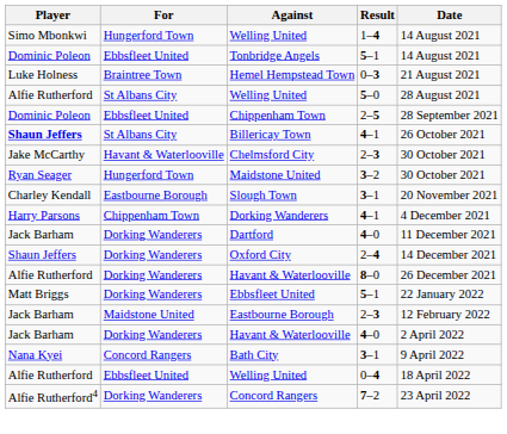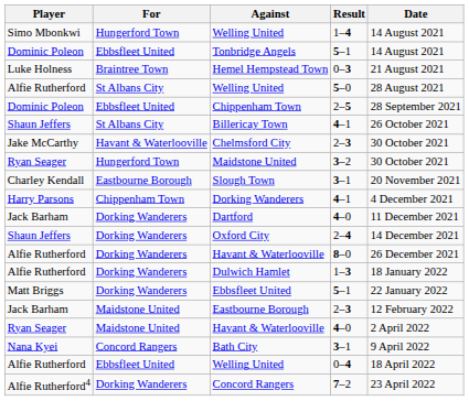 <table class="wikitable">
 <tr>
 <th>Player</th>
 <th>For</th>
 <th>Against</th>
 <th>Result</th>
 <th>Date</th>
 </tr>
 <tr>
 <td> Simo Mbonkwi</td>
 <td><a href='#'>Hungerford Town</a></td>
 <td><a href='#'>Welling United</a></td>
 <td>1–<strong>4</strong></td>
 <td>14 August 2021</td>
 </tr>
 <tr>
 <td> <a href='#'>Dominic Poleon</a></td>
 <td><a href='#'>Ebbsfleet United</a></td>
 <td><a href='#'>Tonbridge Angels</a></td>
 <td><strong>5</strong>–1</td>
 <td>14 August 2021</td>
 </tr>
 <tr>
 <td> Luke Holness</td>
 <td><a href='#'>Braintree Town</a></td>
 <td><a href='#'>Hemel Hempstead Town</a></td>
 <td>0–<strong>3</strong></td>
 <td>21 August 2021</td>
 </tr>
 <tr>
 <td> Alfie Rutherford</td>
 <td><a href='#'>St Albans City</a></td>
 <td><a href='#'>Welling United</a></td>
 <td><strong>5</strong>–0</td>
 <td>28 August 2021</td>
 </tr>
 <tr>
 <td> <a href='#'>Dominic Poleon</a></td>
 <td><a href='#'>Ebbsfleet United</a></td>
 <td><a href='#'>Chippenham Town</a></td>
 <td>2–<strong>5</strong></td>
 <td>28 September 2021</td>
 </tr>
 <tr>
-<td><strong> <a href='#'>Shaun Jeffers</a></strong></td>
+<td> <a href='#'>Shaun Jeffers</a></td>
 <td><a href='#'>St Albans City</a></td>
 <td><a href='#'>Billericay Town</a></td>
 <td><strong>4</strong>–1</td>
 <td>26 October 2021</td>
 </tr>
 <tr>
 <td> Jake McCarthy</td>
 <td><a href='#'>Havant & Waterlooville</a></td>
 <td><a href='#'>Chelmsford City</a></td>
 <td>2–<strong>3</strong></td>
 <td>30 October 2021</td>
 </tr>
 <tr>
 <td> <a href='#'>Ryan Seager</a></td>
 <td><a href='#'>Hungerford Town</a></td>
 <td><a href='#'>Maidstone United</a></td>
 <td><strong>3</strong>–2</td>
 <td>30 October 2021</td>
 </tr>
 <tr>
 <td> Charley Kendall</td>
 <td><a href='#'>Eastbourne Borough</a></td>
 <td><a href='#'>Slough Town</a></td>
 <td><strong>3</strong>–1</td>
 <td>20 November 2021</td>
 </tr>
 <tr>
 <td> <a href='#'>Harry Parsons</a></td>
 <td><a href='#'>Chippenham Town</a></td>
 <td><a href='#'>Dorking Wanderers</a></td>
 <td><strong>4</strong>–1</td>
 <td>4 December 2021</td>
 </tr>
 <tr>
 <td> Jack Barham</td>
 <td><a href='#'>Dorking Wanderers</a></td>
 <td><a href='#'>Dartford</a></td>
 <td><strong>4</strong>–0</td>
 <td>11 December 2021</td>
 </tr>
 <tr>
 <td> <a href='#'>Shaun Jeffers</a></td>
 <td><a href='#'>Dorking Wanderers</a></td>
 <td><a href='#'>Oxford City</a></td>
 <td>2–<strong>4</strong></td>
 <td>14 December 2021</td>
 </tr>
 <tr>
 <td> Alfie Rutherford</td>
 <td><a href='#'>Dorking Wanderers</a></td>
 <td><a href='#'>Havant & Waterlooville</a></td>
 <td><strong>8</strong>–0</td>
 <td>26 December 2021</td>
 </tr>
 <tr>
+<td> Alfie Rutherford</td>
+<td><a href='#'>Dorking Wanderers</a></td>
+<td><a href='#'>Dulwich Hamlet</a></td>
+<td>1–<strong>3</strong></td>
+<td>18 January 2022</td>
+</tr>
+<tr>
 <td> Matt Briggs</td>
 <td><a href='#'>Dorking Wanderers</a></td>
 <td><a href='#'>Ebbsfleet United</a></td>
 <td><strong>5</strong>–1</td>
 <td>22 January 2022</td>
 </tr>
 <tr>
 <td> Jack Barham</td>
 <td><a href='#'>Maidstone United</a></td>
 <td><a href='#'>Eastbourne Borough</a></td>
 <td>2–<strong>3</strong></td>
 <td>12 February 2022</td>
 </tr>
 <tr>
-<td> Jack Barham</td>
-<td><a href='#'>Dorking Wanderers</a></td>
+<td> <a href='#'>Ryan Seager</a></td>
+<td><a href='#'>Maidstone United</a></td>
 <td><a href='#'>Havant & Waterlooville</a></td>
 <td><strong>4</strong>–0</td>
 <td>2 April 2022</td>
 </tr>
 <tr>
 <td> <a href='#'>Nana Kyei</a></td>
 <td><a href='#'>Concord Rangers</a></td>
 <td><a href='#'>Bath City</a></td>
 <td><strong>3</strong>–1</td>
 <td>9 April 2022</td>
 </tr>
 <tr>
 <td> Alfie Rutherford</td>
 <td><a href='#'>Ebbsfleet United</a></td>
 <td><a href='#'>Welling United</a></td>
 <td>0–<strong>4</strong></td>
 <td>18 April 2022</td>
 </tr>
 <tr>
 <td> Alfie Rutherford<sup>4</sup></td>
 <td><a href='#'>Dorking Wanderers</a></td>
 <td><a href='#'>Concord Rangers</a></td>
 <td><strong>7</strong>–2</td>
 <td>23 April 2022</td>
 </tr>
 </table>
